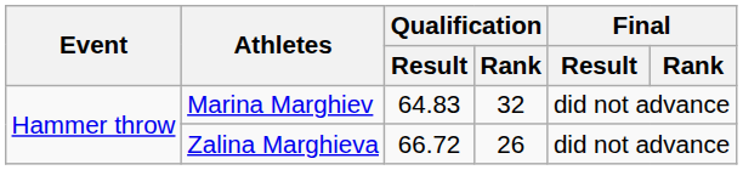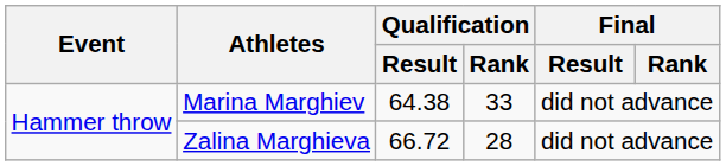 <table class="wikitable" border="1" style="font-size:90%">
 <tr>
 <th rowspan="2">Event</th>
 <th rowspan="2">Athletes</th>
 <th colspan="2">Qualification</th>
 <th colspan="2">Final</th>
 </tr>
 <tr>
 <th>Result</th>
 <th>Rank</th>
 <th>Result</th>
 <th>Rank</th>
 </tr>
 <tr>
 <td rowspan=2><a href='#'>Hammer throw</a></td>
 <td><a href='#'>Marina Marghiev</a></td>
-<td align=center>64.83</td>
-<td align=center>32</td>
+<td align=center>64.38</td>
+<td align=center>33</td>
 <td align=center colspan=2>did not advance</td>
 </tr>
 <tr>
 <td><a href='#'>Zalina Marghieva</a></td>
 <td align=center>66.72</td>
-<td align=center>26</td>
+<td align=center>28</td>
 <td align=center colspan=2>did not advance</td>
 </tr>
 </table>
